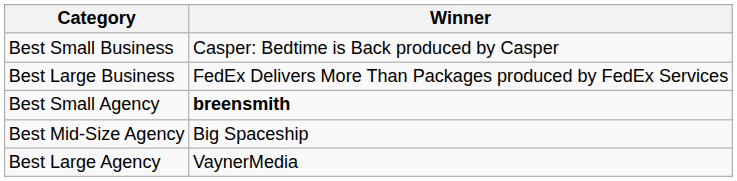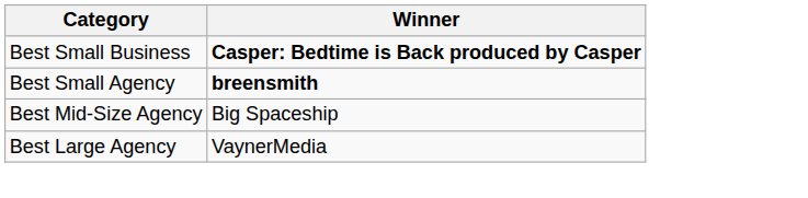 <table class="wikitable">
 <tr>
 <th>Category</th>
 <th>Winner</th>
 </tr>
 <tr>
 <td>Best Small Business</td>
-<td>Casper: Bedtime is Back produced by Casper</td>
-</tr>
-<tr>
-<td>Best Large Business</td>
-<td>FedEx Delivers More Than Packages produced by FedEx Services</td>
+<td><strong>Casper: Bedtime is Back produced by Casper</strong></td>
 </tr>
 <tr>
 <td>Best Small Agency</td>
 <td><strong>breensmith</strong></td>
 </tr>
 <tr>
 <td>Best Mid-Size Agency</td>
 <td>Big Spaceship</td>
 </tr>
 <tr>
 <td>Best Large Agency</td>
 <td>VaynerMedia</td>
 </tr>
 </table>
